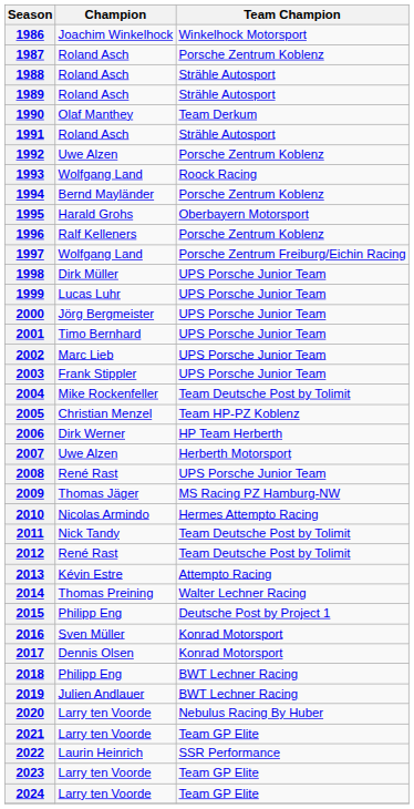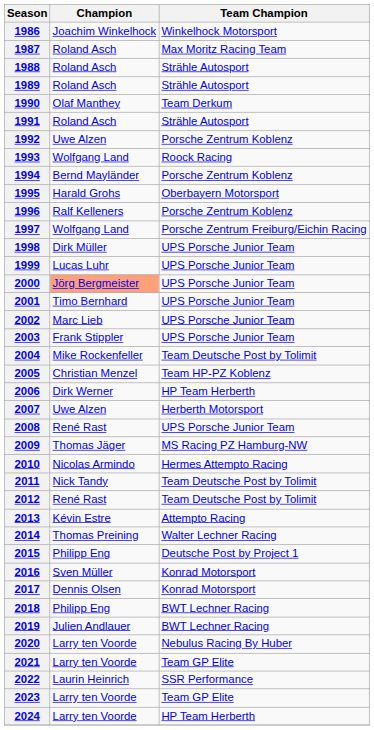 <table class="wikitable">
 <tr>
 <th>Season</th>
 <th>Champion</th>
 <th>Team Champion</th>
 </tr>
 <tr>
 <th><a href='#'>1986</a></th>
 <td> <a href='#'>Joachim Winkelhock</a></td>
 <td> <a href='#'>Winkelhock Motorsport</a></td>
 </tr>
 <tr>
 <th><a href='#'>1987</a></th>
 <td> <a href='#'>Roland Asch</a></td>
-<td> <a href='#'>Porsche Zentrum Koblenz</a></td>
+<td> <a href='#'>Max Moritz Racing Team</a></td>
 </tr>
 <tr>
 <th><a href='#'>1988</a></th>
 <td> <a href='#'>Roland Asch</a></td>
 <td> <a href='#'>Strähle Autosport</a></td>
 </tr>
 <tr>
 <th><a href='#'>1989</a></th>
 <td> <a href='#'>Roland Asch</a></td>
 <td> <a href='#'>Strähle Autosport</a></td>
 </tr>
 <tr>
 <th><a href='#'>1990</a></th>
 <td> <a href='#'>Olaf Manthey</a></td>
 <td> <a href='#'>Team Derkum</a></td>
 </tr>
 <tr>
 <th><a href='#'>1991</a></th>
 <td> <a href='#'>Roland Asch</a></td>
 <td> <a href='#'>Strähle Autosport</a></td>
 </tr>
 <tr>
 <th><a href='#'>1992</a></th>
 <td> <a href='#'>Uwe Alzen</a></td>
 <td> <a href='#'>Porsche Zentrum Koblenz</a></td>
 </tr>
 <tr>
 <th><a href='#'>1993</a></th>
 <td> <a href='#'>Wolfgang Land</a></td>
 <td> <a href='#'>Roock Racing</a></td>
 </tr>
 <tr>
 <th><a href='#'>1994</a></th>
 <td> <a href='#'>Bernd Mayländer</a></td>
 <td> <a href='#'>Porsche Zentrum Koblenz</a></td>
 </tr>
 <tr>
 <th><a href='#'>1995</a></th>
 <td> <a href='#'>Harald Grohs</a></td>
 <td> <a href='#'>Oberbayern Motorsport</a></td>
 </tr>
 <tr>
 <th><a href='#'>1996</a></th>
 <td> <a href='#'>Ralf Kelleners</a></td>
 <td> <a href='#'>Porsche Zentrum Koblenz</a></td>
 </tr>
 <tr>
 <th><a href='#'>1997</a></th>
 <td> <a href='#'>Wolfgang Land</a></td>
 <td> <a href='#'>Porsche Zentrum Freiburg/Eichin Racing</a></td>
 </tr>
 <tr>
 <th><a href='#'>1998</a></th>
 <td> <a href='#'>Dirk Müller</a></td>
 <td> <a href='#'>UPS Porsche Junior Team</a></td>
 </tr>
 <tr>
 <th><a href='#'>1999</a></th>
 <td> <a href='#'>Lucas Luhr</a></td>
 <td> <a href='#'>UPS Porsche Junior Team</a></td>
 </tr>
 <tr>
 <th><a href='#'>2000</a></th>
-<td> <a href='#'>Jörg Bergmeister</a></td>
+<td style="background: lightsalmon;"> <a href='#'>Jörg Bergmeister</a></td>
 <td> <a href='#'>UPS Porsche Junior Team</a></td>
 </tr>
 <tr>
 <th><a href='#'>2001</a></th>
 <td> <a href='#'>Timo Bernhard</a></td>
 <td> <a href='#'>UPS Porsche Junior Team</a></td>
 </tr>
 <tr>
 <th><a href='#'>2002</a></th>
 <td> <a href='#'>Marc Lieb</a></td>
 <td> <a href='#'>UPS Porsche Junior Team</a></td>
 </tr>
 <tr>
 <th><a href='#'>2003</a></th>
 <td> <a href='#'>Frank Stippler</a></td>
 <td> <a href='#'>UPS Porsche Junior Team</a></td>
 </tr>
 <tr>
 <th><a href='#'>2004</a></th>
 <td> <a href='#'>Mike Rockenfeller</a></td>
 <td> <a href='#'>Team Deutsche Post by Tolimit</a></td>
 </tr>
 <tr>
 <th><a href='#'>2005</a></th>
 <td> <a href='#'>Christian Menzel</a></td>
 <td> <a href='#'>Team HP-PZ Koblenz</a></td>
 </tr>
 <tr>
 <th><a href='#'>2006</a></th>
 <td> <a href='#'>Dirk Werner</a></td>
 <td> <a href='#'>HP Team Herberth</a></td>
 </tr>
 <tr>
 <th><a href='#'>2007</a></th>
 <td> <a href='#'>Uwe Alzen</a></td>
 <td> <a href='#'>Herberth Motorsport</a></td>
 </tr>
 <tr>
 <th><a href='#'>2008</a></th>
 <td> <a href='#'>René Rast</a></td>
 <td> <a href='#'>UPS Porsche Junior Team</a></td>
 </tr>
 <tr>
 <th><a href='#'>2009</a></th>
 <td> <a href='#'>Thomas Jäger</a></td>
 <td> <a href='#'>MS Racing PZ Hamburg-NW</a></td>
 </tr>
 <tr>
 <th><a href='#'>2010</a></th>
 <td> <a href='#'>Nicolas Armindo</a></td>
 <td> <a href='#'>Hermes Attempto Racing</a></td>
 </tr>
 <tr>
 <th><a href='#'>2011</a></th>
 <td> <a href='#'>Nick Tandy</a></td>
 <td> <a href='#'>Team Deutsche Post by Tolimit</a></td>
 </tr>
 <tr>
 <th><a href='#'>2012</a></th>
 <td> <a href='#'>René Rast</a></td>
 <td> <a href='#'>Team Deutsche Post by Tolimit</a></td>
 </tr>
 <tr>
 <th><a href='#'>2013</a></th>
 <td> <a href='#'>Kévin Estre</a></td>
 <td> <a href='#'>Attempto Racing</a></td>
 </tr>
 <tr>
 <th><a href='#'>2014</a></th>
 <td> <a href='#'>Thomas Preining</a></td>
 <td> <a href='#'>Walter Lechner Racing</a></td>
 </tr>
 <tr>
 <th><a href='#'>2015</a></th>
 <td> <a href='#'>Philipp Eng</a></td>
 <td> <a href='#'>Deutsche Post by Project 1</a></td>
 </tr>
 <tr>
 <th><a href='#'>2016</a></th>
 <td> <a href='#'>Sven Müller</a></td>
 <td> <a href='#'>Konrad Motorsport</a></td>
 </tr>
 <tr>
 <th><a href='#'>2017</a></th>
 <td> <a href='#'>Dennis Olsen</a></td>
 <td> <a href='#'>Konrad Motorsport</a></td>
 </tr>
 <tr>
 <th><a href='#'>2018</a></th>
 <td> <a href='#'>Philipp Eng</a></td>
 <td> <a href='#'>BWT Lechner Racing</a></td>
 </tr>
 <tr>
 <th><a href='#'>2019</a></th>
 <td> <a href='#'>Julien Andlauer</a></td>
 <td> <a href='#'>BWT Lechner Racing</a></td>
 </tr>
 <tr>
 <th><a href='#'>2020</a></th>
 <td> <a href='#'>Larry ten Voorde</a></td>
 <td> <a href='#'>Nebulus Racing By Huber</a></td>
 </tr>
 <tr>
 <th><a href='#'>2021</a></th>
 <td> <a href='#'>Larry ten Voorde</a></td>
 <td> <a href='#'>Team GP Elite</a></td>
 </tr>
 <tr>
 <th><a href='#'>2022</a></th>
 <td> <a href='#'>Laurin Heinrich</a></td>
 <td> <a href='#'>SSR Performance</a></td>
 </tr>
 <tr>
 <th><a href='#'>2023</a></th>
 <td> <a href='#'>Larry ten Voorde</a></td>
 <td> <a href='#'>Team GP Elite</a></td>
 </tr>
 <tr>
 <th><a href='#'>2024</a></th>
 <td> <a href='#'>Larry ten Voorde</a></td>
-<td> <a href='#'>Team GP Elite</a></td>
+<td> <a href='#'>HP Team Herberth</a></td>
 </tr>
 <tr>
 </tr>
 </table>
